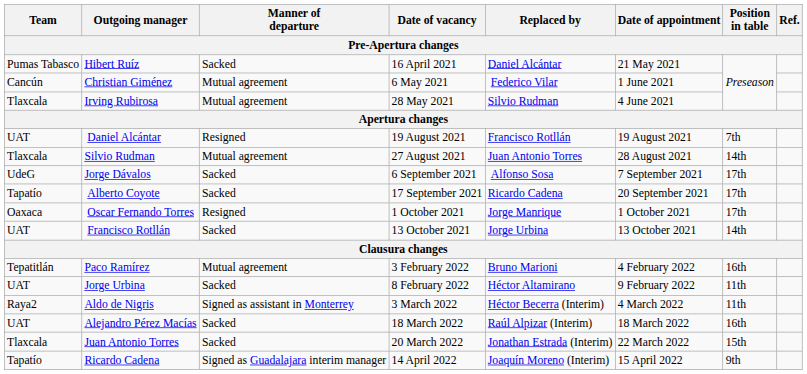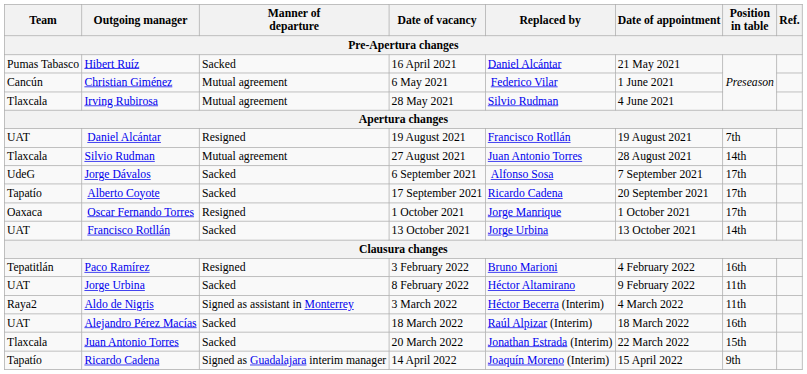 <table class="wikitable sortable">
 <tr>
 <th>Team</th>
 <th>Outgoing manager</th>
 <th>Manner of <br> departure</th>
 <th>Date of vacancy</th>
 <th>Replaced by</th>
 <th>Date of appointment</th>
 <th>Position <br> in table</th>
 <th>Ref.</th>
 </tr>
 <tr>
 <th colspan=9>Pre-Apertura changes</th>
 </tr>
 <tr>
 <td>Pumas Tabasco</td>
 <td> <a href='#'>Hibert Ruíz</a></td>
 <td>Sacked</td>
 <td>16 April 2021</td>
 <td> <a href='#'>Daniel Alcántar</a></td>
 <td>21 May 2021</td>
 <td rowspan=3><em>Preseason</em></td>
 <td></td>
 </tr>
 <tr>
 <td>Cancún</td>
 <td> <a href='#'>Christian Giménez</a></td>
 <td>Mutual agreement</td>
 <td>6 May 2021</td>
 <td> <a href='#'>Federico Vilar</a></td>
 <td>1 June 2021</td>
 <td></td>
 </tr>
 <tr>
 <td>Tlaxcala</td>
 <td> <a href='#'>Irving Rubirosa</a></td>
 <td>Mutual agreement</td>
 <td>28 May 2021</td>
 <td> <a href='#'>Silvio Rudman</a></td>
 <td>4 June 2021</td>
 <td></td>
 </tr>
 <tr>
 <th colspan=8>Apertura changes</th>
 </tr>
 <tr>
 <td>UAT</td>
 <td> <a href='#'>Daniel Alcántar</a></td>
 <td>Resigned</td>
 <td>19 August 2021</td>
 <td> <a href='#'>Francisco Rotllán</a></td>
 <td>19 August 2021</td>
 <td>7th</td>
 <td></td>
 </tr>
 <tr>
 <td>Tlaxcala</td>
 <td> <a href='#'>Silvio Rudman</a></td>
 <td>Mutual agreement</td>
 <td>27 August 2021</td>
 <td> <a href='#'>Juan Antonio Torres</a></td>
 <td>28 August 2021</td>
 <td>14th</td>
 <td></td>
 </tr>
 <tr>
 <td>UdeG</td>
 <td> <a href='#'>Jorge Dávalos</a></td>
 <td>Sacked</td>
 <td>6 September 2021</td>
 <td> <a href='#'>Alfonso Sosa</a></td>
 <td>7 September 2021</td>
 <td>17th</td>
 <td></td>
 </tr>
 <tr>
 <td>Tapatío</td>
 <td> <a href='#'>Alberto Coyote</a></td>
 <td>Sacked</td>
 <td>17 September 2021</td>
 <td> <a href='#'>Ricardo Cadena</a></td>
 <td>20 September 2021</td>
 <td>17th</td>
 <td></td>
 </tr>
 <tr>
 <td>Oaxaca</td>
 <td> <a href='#'>Oscar Fernando Torres</a></td>
 <td>Resigned</td>
 <td>1 October 2021</td>
 <td> <a href='#'>Jorge Manrique</a></td>
 <td>1 October 2021</td>
 <td>17th</td>
 <td></td>
 </tr>
 <tr>
 <td>UAT</td>
 <td> <a href='#'>Francisco Rotllán</a></td>
 <td>Sacked</td>
 <td>13 October 2021</td>
 <td> <a href='#'>Jorge Urbina</a></td>
 <td>13 October 2021</td>
 <td>14th</td>
 <td></td>
 </tr>
 <tr>
 <th colspan=8>Clausura changes</th>
 </tr>
 <tr>
 <td>Tepatitlán</td>
 <td> <a href='#'>Paco Ramírez</a></td>
-<td>Mutual agreement</td>
+<td>Resigned</td>
 <td>3 February 2022</td>
 <td> <a href='#'>Bruno Marioni</a></td>
 <td>4 February 2022</td>
 <td>16th</td>
 <td></td>
 </tr>
 <tr>
 <td>UAT</td>
 <td> <a href='#'>Jorge Urbina</a></td>
 <td>Sacked</td>
 <td>8 February 2022</td>
 <td> <a href='#'>Héctor Altamirano</a></td>
 <td>9 February 2022</td>
 <td>11th</td>
 <td></td>
 </tr>
 <tr>
 <td>Raya2</td>
 <td> <a href='#'>Aldo de Nigris</a></td>
 <td>Signed as assistant in <a href='#'>Monterrey</a></td>
 <td>3 March 2022</td>
 <td> <a href='#'>Héctor Becerra</a> (Interim)</td>
 <td>4 March 2022</td>
 <td>11th</td>
 <td></td>
 </tr>
 <tr>
 <td>UAT</td>
 <td> <a href='#'>Alejandro Pérez Macías</a></td>
 <td>Sacked</td>
 <td>18 March 2022</td>
 <td> <a href='#'>Raúl Alpizar</a> (Interim)</td>
 <td>18 March 2022</td>
 <td>16th</td>
 <td></td>
 </tr>
 <tr>
 <td>Tlaxcala</td>
 <td> <a href='#'>Juan Antonio Torres</a></td>
 <td>Sacked</td>
 <td>20 March 2022</td>
 <td> <a href='#'>Jonathan Estrada</a> (Interim)</td>
 <td>22 March 2022</td>
 <td>15th</td>
 <td></td>
 </tr>
 <tr>
 <td>Tapatío</td>
 <td> <a href='#'>Ricardo Cadena</a></td>
 <td>Signed as <a href='#'>Guadalajara</a> interim manager</td>
 <td>14 April 2022</td>
 <td> <a href='#'>Joaquín Moreno</a> (Interim)</td>
 <td>15 April 2022</td>
 <td>9th</td>
 <td></td>
 </tr>
 </table>
